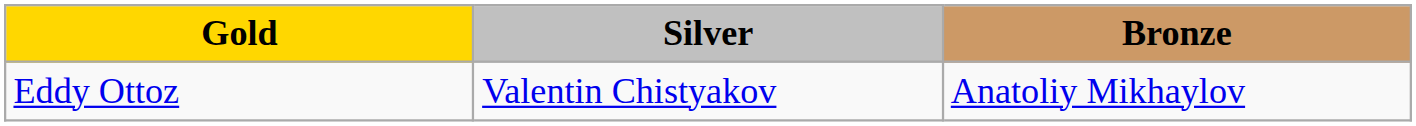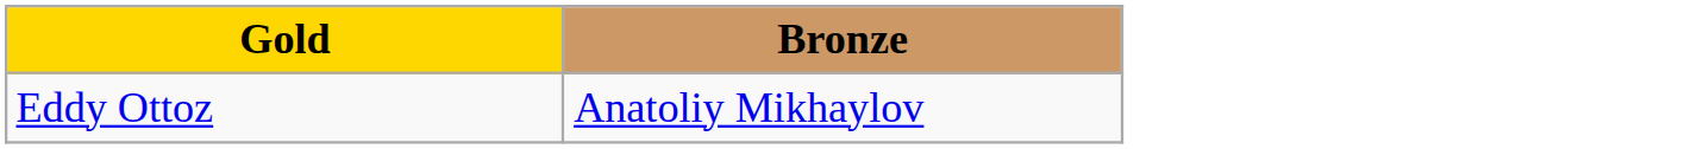 <table class="wikitable" style="text-align:left">
 <tr align="center">
 <td width=200 bgcolor=gold><strong>Gold</strong></td>
-<td width=200 bgcolor=silver><strong>Silver</strong></td>
 <td width=200 bgcolor=CC9966><strong>Bronze</strong></td>
 </tr>
 <tr>
 <td><a href='#'>Eddy Ottoz</a><br><em></em></td>
-<td><a href='#'>Valentin Chistyakov</a><br><em></em></td>
 <td><a href='#'>Anatoliy Mikhaylov</a><br><em></em></td>
 </tr>
 </table>
